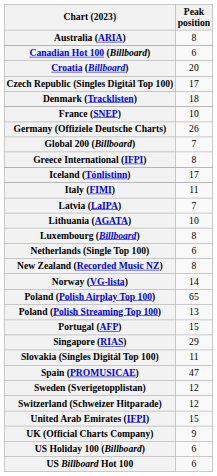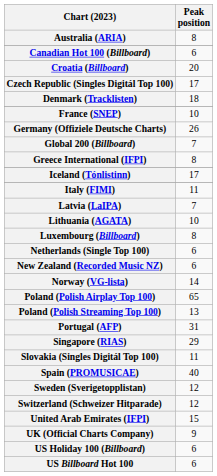 <table class="wikitable sortable plainrowheaders" style="text-align:center">
 <tr>
 <th scope="col">Chart (2023)</th>
 <th scope="col">Peak<br>position</th>
 </tr>
 <tr>
 <th scope="row">Australia (<a href='#'>ARIA</a>)</th>
 <td>8</td>
 </tr>
 <tr>
 </tr>
 <tr>
 </tr>
 <tr>
 </tr>
 <tr>
 <th scope="row"><a href='#'>Canadian Hot 100</a> (<em>Billboard</em>)</th>
 <td>6</td>
 </tr>
 <tr>
 <th scope="row"><a href='#'>Croatia</a> (<em><a href='#'>Billboard</a></em>)</th>
 <td>20</td>
 </tr>
 <tr>
 <th scope="row">Czech Republic (Singles Digitál Top 100)</th>
 <td>17</td>
 </tr>
 <tr>
 <th scope="row">Denmark (<a href='#'>Tracklisten</a>)</th>
 <td>18</td>
 </tr>
 <tr>
 </tr>
 <tr>
 <th scope="row">France (<a href='#'>SNEP</a>)</th>
 <td>10</td>
 </tr>
 <tr>
 <th scope="row">Germany (Offiziele Deutsche Charts)</th>
 <td>26</td>
 </tr>
 <tr>
 <th scope="row">Global 200 (<em>Billboard</em>)</th>
 <td>7</td>
 </tr>
 <tr>
 <th scope="row">Greece International (<a href='#'>IFPI</a>)</th>
 <td>8</td>
 </tr>
 <tr>
 </tr>
 <tr>
 <th scope="row">Iceland (<a href='#'>Tónlistinn</a>)</th>
 <td>17</td>
 </tr>
 <tr>
 </tr>
 <tr>
 <th scope="row">Italy (<a href='#'>FIMI</a>)</th>
 <td>11</td>
 </tr>
 <tr>
 <th scope="row">Latvia (<a href='#'>LaIPA</a>)</th>
 <td>7</td>
 </tr>
 <tr>
 <th scope="row">Lithuania (<a href='#'>AGATA</a>)</th>
 <td>10</td>
 </tr>
 <tr>
 <th scope="row">Luxembourg (<em><a href='#'>Billboard</a></em>)</th>
 <td>8</td>
 </tr>
 <tr>
 <th scope="row">Netherlands (Single Top 100)</th>
 <td>6</td>
 </tr>
 <tr>
 <th scope="row">New Zealand (<a href='#'>Recorded Music NZ</a>)</th>
-<td>8</td>
+<td>6</td>
 </tr>
 <tr>
 <th scope="row">Norway (<a href='#'>VG-lista</a>)</th>
 <td>14</td>
 </tr>
 <tr>
 <th scope="row">Poland (<a href='#'>Polish Airplay Top 100</a>)</th>
 <td>65</td>
 </tr>
 <tr>
 <th scope="row">Poland (<a href='#'>Polish Streaming Top 100</a>)</th>
 <td>13</td>
 </tr>
 <tr>
 <th scope="row">Portugal (<a href='#'>AFP</a>)</th>
-<td>15</td>
+<td>31</td>
 </tr>
 <tr>
 <th scope="row">Singapore (<a href='#'>RIAS</a>)</th>
 <td>29</td>
 </tr>
 <tr>
 <th scope="row">Slovakia (Singles Digitál Top 100)</th>
 <td>11</td>
 </tr>
 <tr>
 <th scope="row">Spain (<a href='#'>PROMUSICAE</a>)</th>
-<td>47</td>
+<td>40</td>
 </tr>
 <tr>
 <th scope="row">Sweden (Sverigetopplistan)</th>
 <td>12</td>
 </tr>
 <tr>
 <th scope="row">Switzerland (Schweizer Hitparade)</th>
 <td>12</td>
 </tr>
 <tr>
 <th scope="row">United Arab Emirates (<a href='#'>IFPI</a>)</th>
 <td>15</td>
 </tr>
 <tr>
 <th scope="row">UK (Official Charts Company)</th>
 <td style="text-align:center;">9</td>
 </tr>
 <tr>
 <th scope="row">US Holiday 100 (<em>Billboard</em>)</th>
 <td>6</td>
 </tr>
 <tr>
 <th scope="row">US <em>Billboard</em> Hot 100</th>
 <td>6</td>
 </tr>
 </table>
